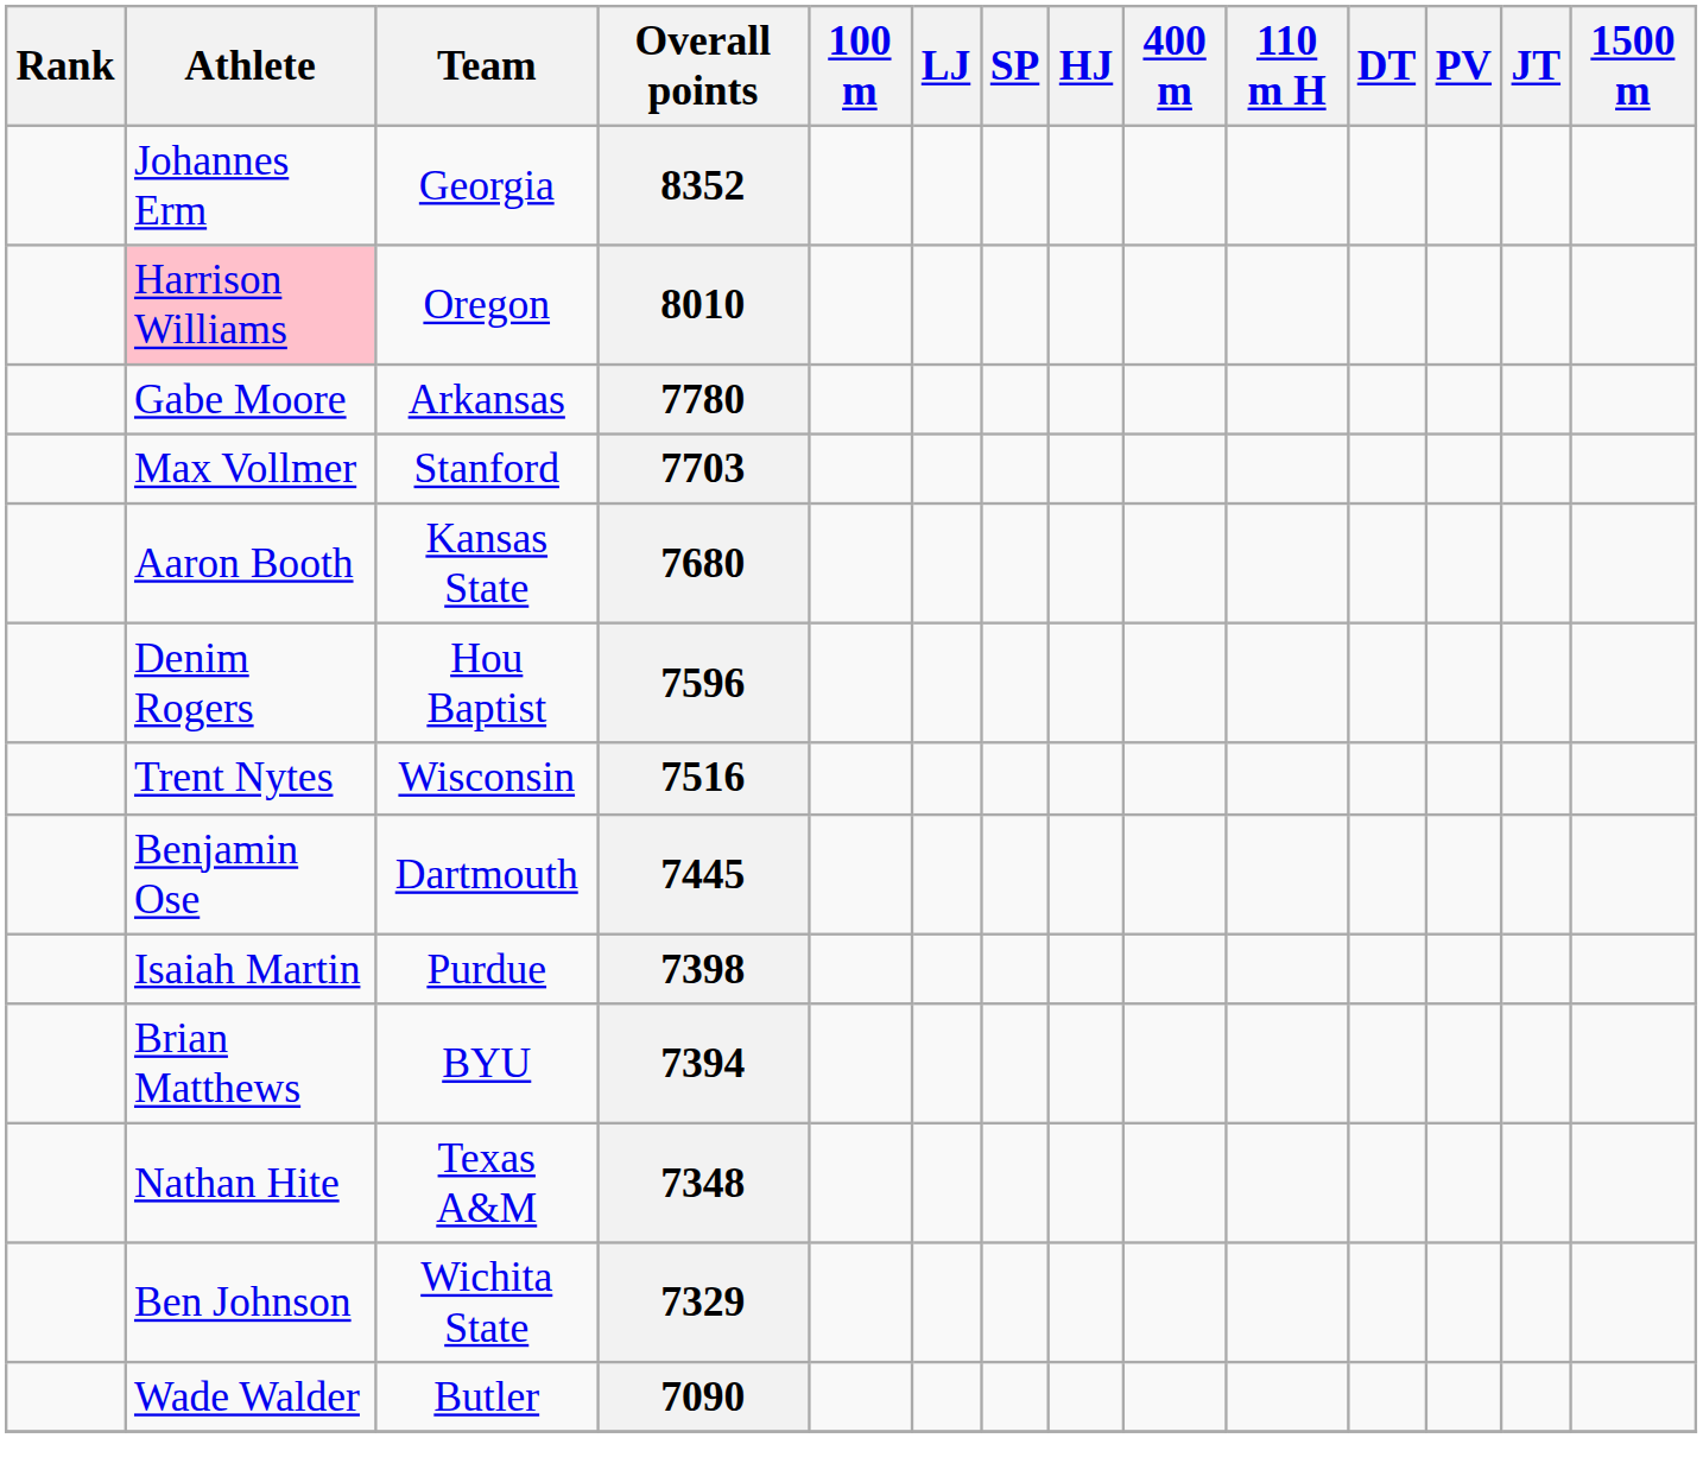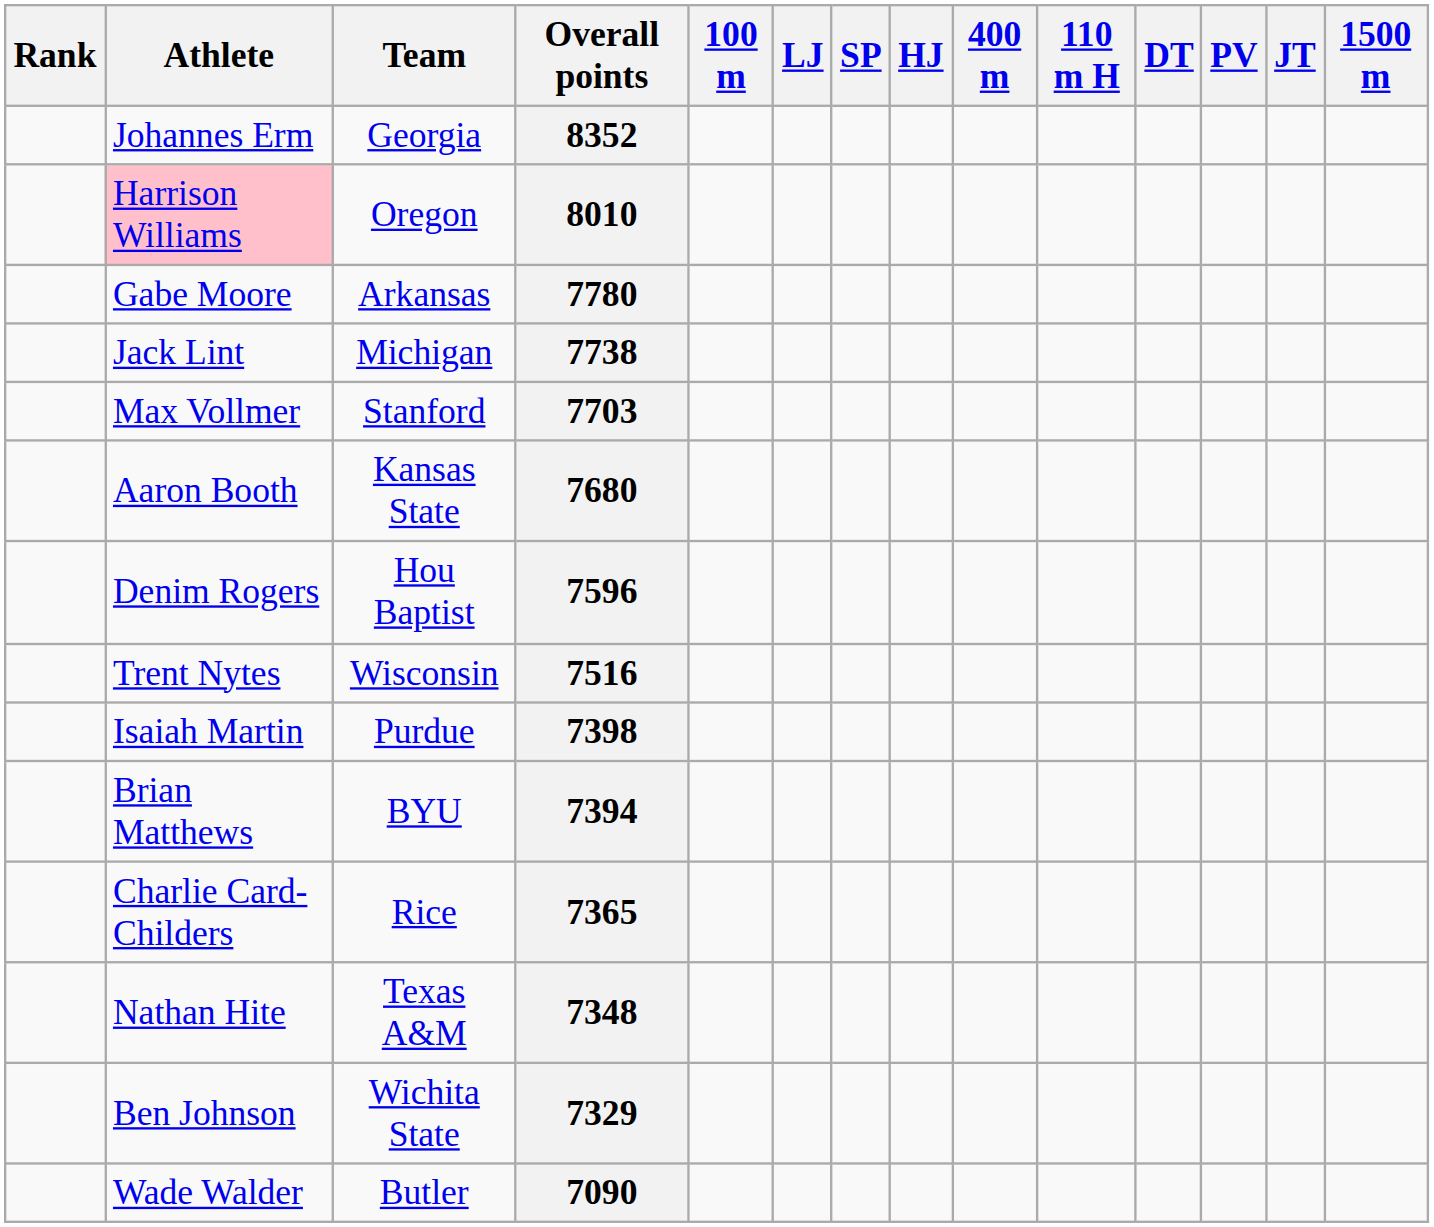 <table class="wikitable sortable" style="font-size:95%; text-align:center;">
 <tr>
 <th>Rank</th>
 <th>Athlete</th>
 <th>Team</th>
 <th>Overall points</th>
 <th><a href='#'>100 m</a></th>
 <th><a href='#'>LJ</a></th>
 <th><a href='#'>SP</a></th>
 <th><a href='#'>HJ</a></th>
 <th><a href='#'>400 m</a></th>
 <th><a href='#'>110 m H</a></th>
 <th><a href='#'>DT</a></th>
 <th><a href='#'>PV</a></th>
 <th><a href='#'>JT</a></th>
 <th><a href='#'>1500 m</a></th>
 </tr>
 <tr>
 <td></td>
 <td align=left> <a href='#'>Johannes Erm</a></td>
 <td><a href='#'>Georgia</a></td>
 <th>8352</th>
 <td></td>
 <td></td>
 <td></td>
 <td></td>
 <td></td>
 <td></td>
 <td></td>
 <td></td>
 <td></td>
 <td></td>
 </tr>
 <tr>
 <td></td>
 <td align=left style="background: pink;"> <a href='#'>Harrison Williams</a></td>
 <td><a href='#'>Oregon</a></td>
 <th>8010</th>
 <td></td>
 <td></td>
 <td></td>
 <td></td>
 <td></td>
 <td></td>
 <td></td>
 <td></td>
 <td></td>
 <td></td>
 </tr>
 <tr>
 <td></td>
 <td align=left> <a href='#'>Gabe Moore</a></td>
 <td><a href='#'>Arkansas</a></td>
 <th>7780</th>
+<td></td>
+<td></td>
+<td></td>
+<td></td>
+<td></td>
+<td></td>
+<td></td>
+<td></td>
+<td></td>
+<td></td>
+</tr>
+<tr>
+<td></td>
+<td align=left> <a href='#'>Jack Lint</a></td>
+<td><a href='#'>Michigan</a></td>
+<th>7738</th>
 <td></td>
 <td></td>
 <td></td>
 <td></td>
 <td></td>
 <td></td>
 <td></td>
 <td></td>
 <td></td>
 <td></td>
 </tr>
 <tr>
 <td></td>
 <td align=left> <a href='#'>Max Vollmer</a></td>
 <td><a href='#'>Stanford</a></td>
 <th>7703</th>
 <td></td>
 <td></td>
 <td></td>
 <td></td>
 <td></td>
 <td></td>
 <td></td>
 <td></td>
 <td></td>
 <td></td>
 </tr>
 <tr>
 <td></td>
 <td align=left> <a href='#'>Aaron Booth</a></td>
 <td><a href='#'>Kansas State</a></td>
 <th>7680</th>
 <td></td>
 <td></td>
 <td></td>
 <td></td>
 <td></td>
 <td></td>
 <td></td>
 <td></td>
 <td></td>
 <td></td>
 </tr>
 <tr>
 <td></td>
 <td align=left> <a href='#'>Denim Rogers</a></td>
 <td><a href='#'>Hou Baptist</a></td>
 <th>7596</th>
 <td></td>
 <td></td>
 <td></td>
 <td></td>
 <td></td>
 <td></td>
 <td></td>
 <td></td>
 <td></td>
 <td></td>
 </tr>
 <tr>
 <td></td>
 <td align=left> <a href='#'>Trent Nytes</a></td>
 <td><a href='#'>Wisconsin</a></td>
 <th>7516</th>
 <td></td>
 <td></td>
 <td></td>
 <td></td>
 <td></td>
 <td></td>
 <td></td>
 <td></td>
 <td></td>
 <td></td>
 </tr>
 <tr>
 <td></td>
-<td align=left> <a href='#'>Benjamin Ose</a></td>
-<td><a href='#'>Dartmouth</a></td>
-<th>7445</th>
-<td></td>
-<td></td>
-<td></td>
-<td></td>
-<td></td>
-<td></td>
-<td></td>
-<td></td>
-<td></td>
-<td></td>
-</tr>
-<tr>
-<td></td>
 <td align=left> <a href='#'>Isaiah Martin</a></td>
 <td><a href='#'>Purdue</a></td>
 <th>7398</th>
 <td></td>
 <td></td>
 <td></td>
 <td></td>
 <td></td>
 <td></td>
 <td></td>
 <td></td>
 <td></td>
 <td></td>
 </tr>
 <tr>
 <td></td>
 <td align=left> <a href='#'>Brian Matthews</a></td>
 <td><a href='#'>BYU</a></td>
 <th>7394</th>
+<td></td>
+<td></td>
+<td></td>
+<td></td>
+<td></td>
+<td></td>
+<td></td>
+<td></td>
+<td></td>
+<td></td>
+</tr>
+<tr>
+<td></td>
+<td align=left> <a href='#'>Charlie Card-Childers</a></td>
+<td><a href='#'>Rice</a></td>
+<th>7365</th>
 <td></td>
 <td></td>
 <td></td>
 <td></td>
 <td></td>
 <td></td>
 <td></td>
 <td></td>
 <td></td>
 <td></td>
 </tr>
 <tr>
 <td></td>
 <td align=left> <a href='#'>Nathan Hite</a></td>
 <td><a href='#'>Texas A&M</a></td>
 <th>7348</th>
 <td></td>
 <td></td>
 <td></td>
 <td></td>
 <td></td>
 <td></td>
 <td></td>
 <td></td>
 <td></td>
 <td></td>
 </tr>
 <tr>
 <td></td>
 <td align=left> <a href='#'>Ben Johnson</a></td>
 <td><a href='#'>Wichita State</a></td>
 <th>7329</th>
 <td></td>
 <td></td>
 <td></td>
 <td></td>
 <td></td>
 <td></td>
 <td></td>
 <td></td>
 <td></td>
 <td></td>
 </tr>
 <tr>
 <td></td>
 <td align=left> <a href='#'>Wade Walder</a></td>
 <td><a href='#'>Butler</a></td>
 <th>7090</th>
 <td></td>
 <td></td>
 <td></td>
 <td></td>
 <td></td>
 <td></td>
 <td></td>
 <td></td>
 <td></td>
 <td></td>
 </tr>
 <tr>
 </tr>
 </table>
